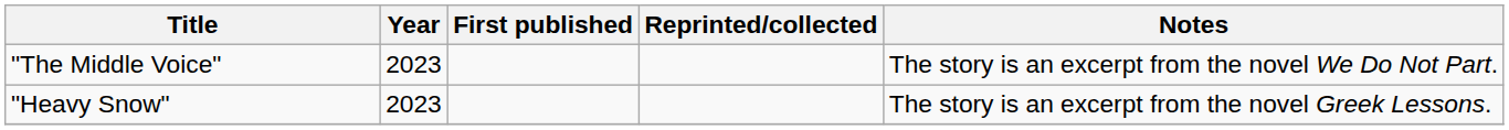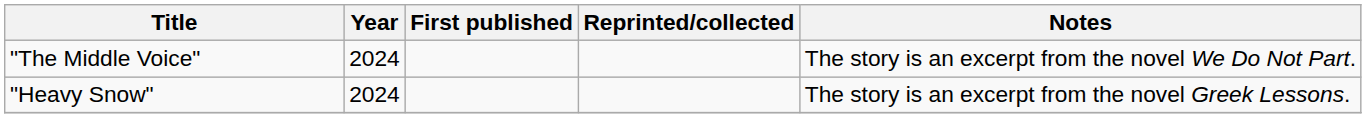 <table class='wikitable sortable'>
 <tr>
 <th width=25%>Title</th>
 <th>Year</th>
 <th>First published</th>
 <th>Reprinted/collected</th>
 <th>Notes</th>
 </tr>
 <tr>
 <td>"The Middle Voice"</td>
-<td>2023</td>
+<td>2024</td>
 <td></td>
 <td></td>
 <td>The story is an excerpt from the novel <em>We Do Not Part</em>.</td>
 </tr>
 <tr>
 <td>"Heavy Snow"</td>
-<td>2023</td>
+<td>2024</td>
 <td></td>
 <td></td>
 <td>The story is an excerpt from the novel <em>Greek Lessons</em>.</td>
 </tr>
 <tr>
 </tr>
 </table>
